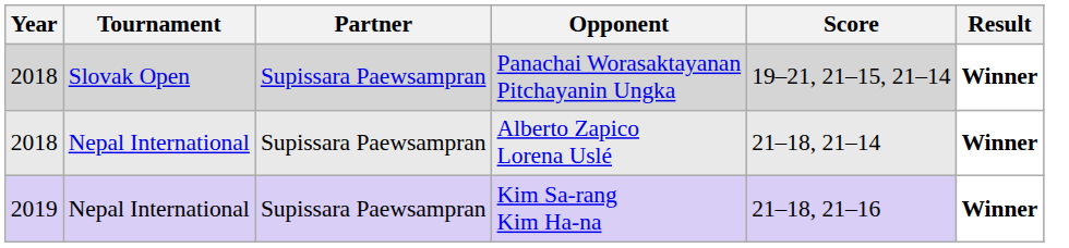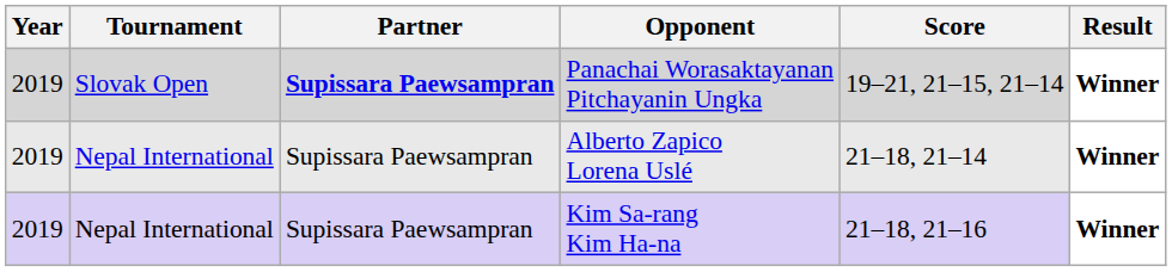 <table class="sortable wikitable" style="font-size: 90%;">
 <tr>
 <th>Year</th>
 <th>Tournament</th>
 <th>Partner</th>
 <th>Opponent</th>
 <th>Score</th>
 <th>Result</th>
 </tr>
 <tr style="background:#D5D5D5">
-<td align="center">2018</td>
+<td align="center">2019</td>
 <td align="left"><a href='#'>Slovak Open</a></td>
-<td align="left"> <a href='#'>Supissara Paewsampran</a></td>
+<td align="left"><strong> <a href='#'>Supissara Paewsampran</a></strong></td>
 <td align="left"> <a href='#'>Panachai Worasaktayanan</a><br> <a href='#'>Pitchayanin Ungka</a></td>
 <td align="left">19–21, 21–15, 21–14</td>
 <td style="text-align:left; background:white"> <strong>Winner</strong></td>
 </tr>
 <tr style="background:#E9E9E9">
-<td align="center">2018</td>
+<td align="center">2019</td>
 <td align="left"><a href='#'>Nepal International</a></td>
 <td align="left"> Supissara Paewsampran</td>
 <td align="left"> <a href='#'>Alberto Zapico</a><br> <a href='#'>Lorena Uslé</a></td>
 <td align="left">21–18, 21–14</td>
 <td style="text-align:left; background:white"> <strong>Winner</strong></td>
 </tr>
 <tr style="background:#D8CEF6">
 <td align="center">2019</td>
 <td align="left">Nepal International</td>
 <td align="left"> Supissara Paewsampran</td>
 <td align="left"> <a href='#'>Kim Sa-rang</a><br> <a href='#'>Kim Ha-na</a></td>
 <td align="left">21–18, 21–16</td>
 <td style="text-align:left; background:white"> <strong>Winner</strong></td>
 </tr>
 </table>
